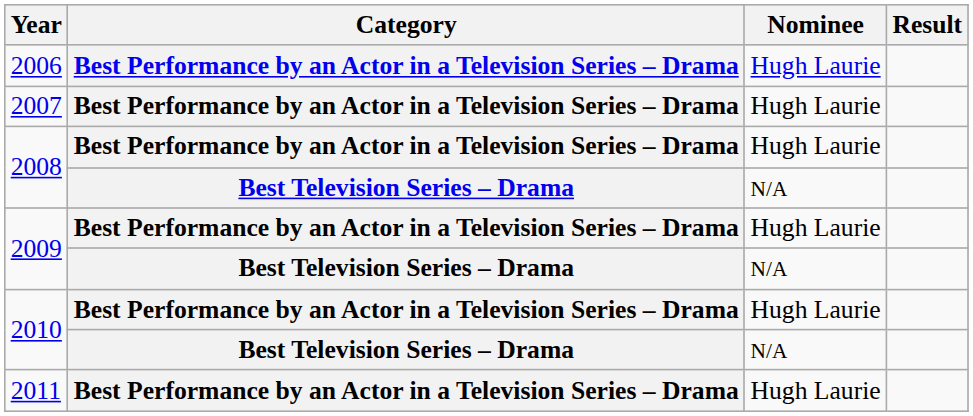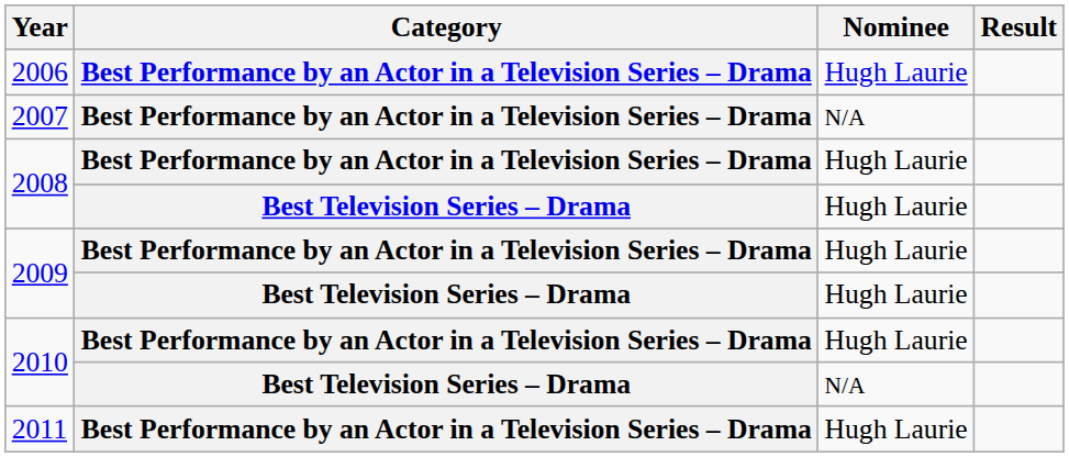 <table class="wikitable plainrowheaders">
 <tr>
 <th scope="col">Year</th>
 <th scope="col">Category</th>
 <th scope="col">Nominee</th>
 <th scope="col">Result</th>
 </tr>
 <tr>
 <td><a href='#'>2006</a></td>
 <th scope="row"><a href='#'>Best Performance by an Actor in a Television Series – Drama</a></th>
 <td><a href='#'>Hugh Laurie</a></td>
 <td></td>
 </tr>
 <tr>
 <td><a href='#'>2007</a></td>
 <th scope="row">Best Performance by an Actor in a Television Series – Drama</th>
-<td>Hugh Laurie</td>
+<td><div><small>N/A</small></div></td>
 <td></td>
 </tr>
 <tr>
 <td rowspan="2"><a href='#'>2008</a></td>
 <th scope="row">Best Performance by an Actor in a Television Series – Drama</th>
 <td>Hugh Laurie</td>
 <td></td>
 </tr>
 <tr>
 <th scope="row"><a href='#'>Best Television Series – Drama</a></th>
-<td><div><small>N/A</small></div></td>
+<td>Hugh Laurie</td>
 <td></td>
 </tr>
 <tr>
 <td rowspan="2"><a href='#'>2009</a></td>
 <th scope="row">Best Performance by an Actor in a Television Series – Drama</th>
 <td>Hugh Laurie</td>
 <td></td>
 </tr>
 <tr>
 <th scope="row">Best Television Series – Drama</th>
-<td><div><small>N/A</small></div></td>
+<td>Hugh Laurie</td>
 <td></td>
 </tr>
 <tr>
 <td rowspan="2"><a href='#'>2010</a></td>
 <th scope="row">Best Performance by an Actor in a Television Series – Drama</th>
 <td>Hugh Laurie</td>
 <td></td>
 </tr>
 <tr>
 <th scope="row">Best Television Series – Drama</th>
 <td><div><small>N/A</small></div></td>
 <td></td>
 </tr>
 <tr>
 <td><a href='#'>2011</a></td>
 <th scope="row">Best Performance by an Actor in a Television Series – Drama</th>
 <td>Hugh Laurie</td>
 <td></td>
 </tr>
 </table>
